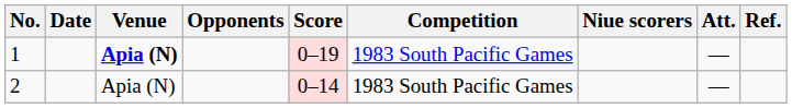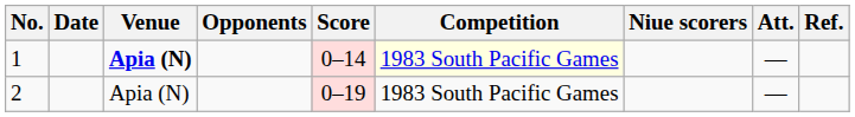 <table class="wikitable sortable">
 <tr>
 <th>No.</th>
 <th>Date</th>
 <th>Venue</th>
 <th>Opponents</th>
 <th>Score</th>
 <th>Competition</th>
 <th class=unsortable>Niue scorers</th>
 <th>Att.</th>
 <th class=unsortable>Ref.</th>
 </tr>
 <tr>
 <td>1</td>
 <td></td>
 <td><strong><a href='#'>Apia</a> (N)</strong></td>
 <td></td>
-<td align=center bgcolor=#ffdddd>0–19</td>
-<td><a href='#'>1983 South Pacific Games</a></td>
+<td align=center bgcolor=#ffdddd>0–14</td>
+<td style="background: lightyellow;"><a href='#'>1983 South Pacific Games</a></td>
 <td></td>
 <td align=center>—</td>
 <td></td>
 </tr>
 <tr>
 <td>2</td>
 <td></td>
 <td>Apia (N)</td>
 <td></td>
-<td align=center bgcolor=#ffdddd>0–14</td>
+<td align=center bgcolor=#ffdddd>0–19</td>
 <td>1983 South Pacific Games</td>
 <td></td>
 <td align=center>—</td>
 <td></td>
 </tr>
 </table>
